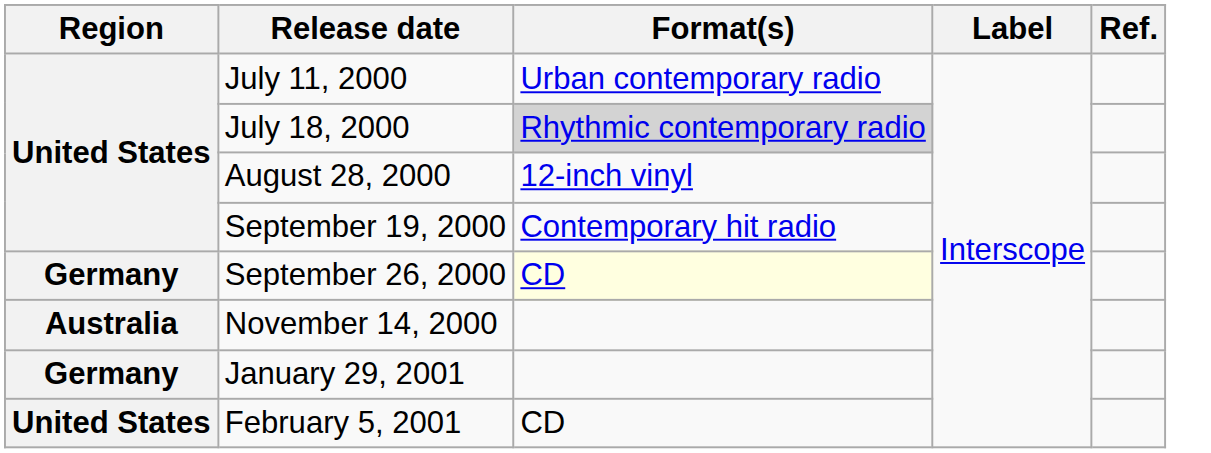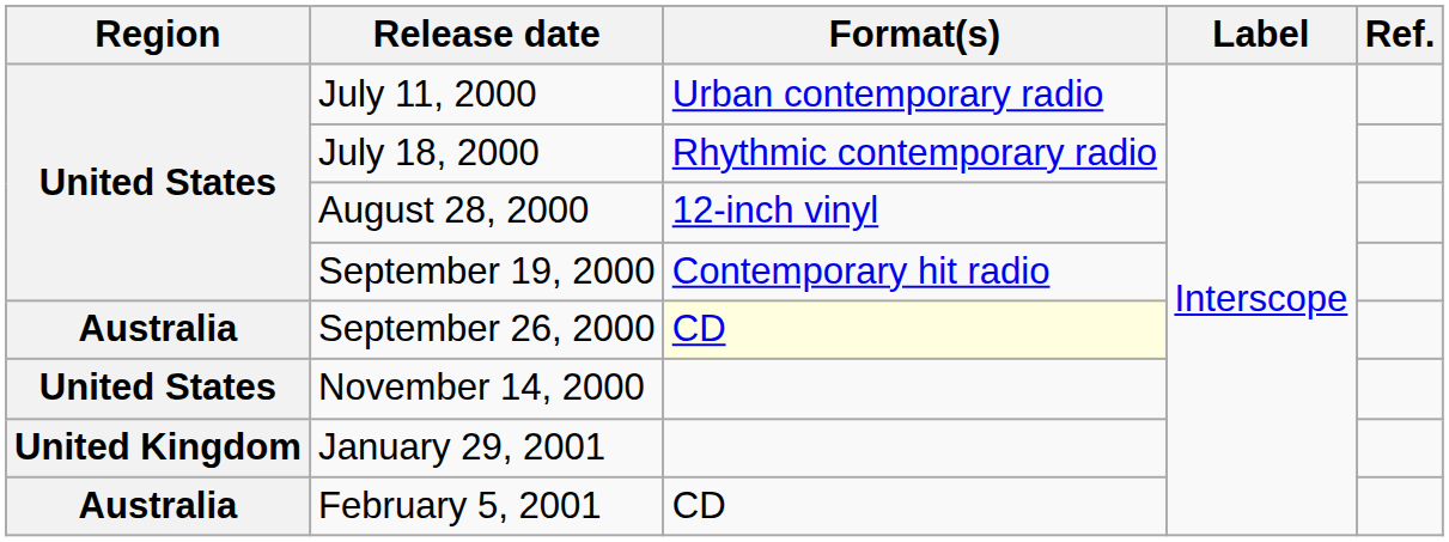 <table class="wikitable plainrowheaders">
 <tr>
 <th scope="col">Region</th>
 <th scope="col">Release date</th>
 <th scope="col">Format(s)</th>
 <th scope="col">Label</th>
 <th scope="col">Ref.</th>
 </tr>
 <tr>
 <th rowspan="4" scope="row">United States</th>
 <td>July 11, 2000</td>
 <td><a href='#'>Urban contemporary radio</a></td>
 <td rowspan="8"><a href='#'>Interscope</a></td>
 <td></td>
 </tr>
 <tr>
 <td>July 18, 2000</td>
-<td style="background: lightgrey;"><a href='#'>Rhythmic contemporary radio</a></td>
+<td><a href='#'>Rhythmic contemporary radio</a></td>
 <td></td>
 </tr>
 <tr>
 <td>August 28, 2000</td>
 <td><a href='#'>12-inch vinyl</a></td>
 <td></td>
 </tr>
 <tr>
 <td>September 19, 2000</td>
 <td><a href='#'>Contemporary hit radio</a></td>
 <td></td>
 </tr>
 <tr>
-<th scope="row">Germany</th>
+<th scope="row">Australia</th>
 <td>September 26, 2000</td>
 <td style="background: lightyellow;"><a href='#'>CD</a></td>
 <td></td>
 </tr>
 <tr>
-<th scope="row">Australia</th>
+<th scope="row">United States</th>
 <td>November 14, 2000</td>
 <td></td>
 <td></td>
 </tr>
 <tr>
-<th scope="row">Germany</th>
+<th scope="row">United Kingdom</th>
 <td>January 29, 2001</td>
 <td></td>
 <td></td>
 </tr>
 <tr>
-<th scope="row">United States</th>
+<th scope="row">Australia</th>
 <td>February 5, 2001</td>
 <td>CD</td>
 <td></td>
 </tr>
 </table>
